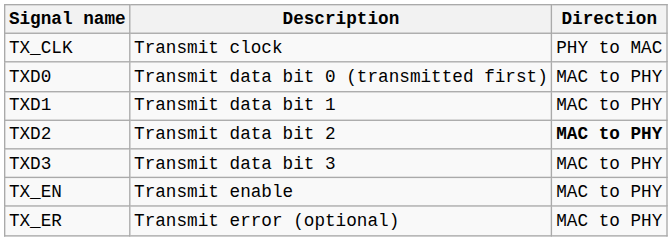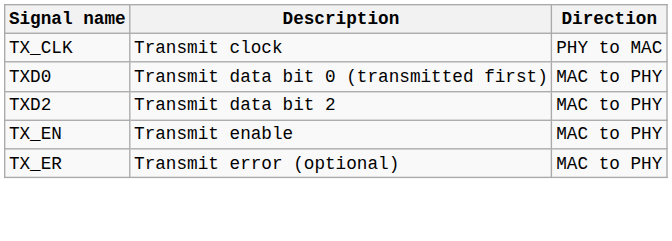 <table class="wikitable">
 <tr>
 <th>Signal name</th>
 <th>Description</th>
 <th>Direction</th>
 </tr>
 <tr>
 <td>TX_CLK</td>
 <td>Transmit clock</td>
 <td>PHY to MAC</td>
 </tr>
 <tr>
 <td>TXD0</td>
 <td>Transmit data bit 0 (transmitted first)</td>
 <td>MAC to PHY</td>
 </tr>
 <tr>
-<td>TXD1</td>
-<td>Transmit data bit 1</td>
-<td>MAC to PHY</td>
-</tr>
-<tr>
 <td>TXD2</td>
 <td>Transmit data bit 2</td>
-<td><strong>MAC to PHY</strong></td>
-</tr>
-<tr>
-<td>TXD3</td>
-<td>Transmit data bit 3</td>
 <td>MAC to PHY</td>
 </tr>
 <tr>
 <td>TX_EN</td>
 <td>Transmit enable</td>
 <td>MAC to PHY</td>
 </tr>
 <tr>
 <td>TX_ER</td>
 <td>Transmit error (optional)</td>
 <td>MAC to PHY</td>
 </tr>
 </table>
